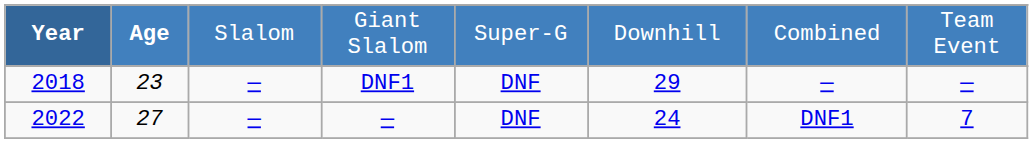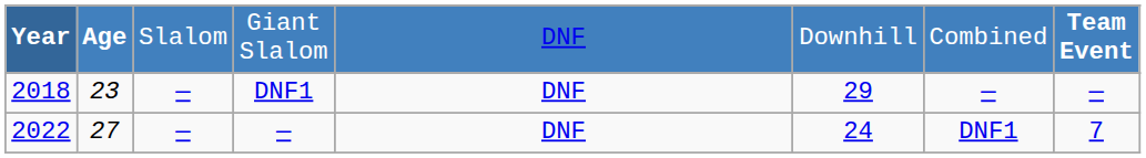 <table class="wikitable" style="font-size:95%; text-align:center; border:grey solid 1px; border-collapse:collapse;" width="45%">
 <tr style="background-color:#369; color:white;">
 <td rowspan="2" colspan="1" width="5%"><strong>Year</strong></td>
 </tr>
 <tr style="background-color:#4180be; color:white;">
 <td width="3%"><strong>Age</strong></td>
 <td width="5%">Slalom</td>
 <td width="5%">Giant<br>Slalom</td>
-<td width="5%">Super-G</td>
+<td><a href='#'>DNF</a></td>
 <td width="5%">Downhill</td>
 <td width="5%">Combined</td>
-<td width="5%">Team Event</td>
+<td width="5%"><strong>Team Event</strong></td>
 </tr>
 <tr style="background-color:#8CB2D8; color:white;">
 </tr>
 <tr>
 <td><a href='#'>2018</a></td>
 <td><em>23</em></td>
 <td><a href='#'>—</a></td>
 <td><a href='#'>DNF1</a></td>
 <td><a href='#'>DNF</a></td>
 <td><a href='#'>29</a></td>
 <td><a href='#'>—</a></td>
 <td><a href='#'>—</a></td>
 </tr>
 <tr>
 <td><a href='#'>2022</a></td>
 <td><em>27</em></td>
 <td><a href='#'>—</a></td>
 <td><a href='#'>—</a></td>
 <td><a href='#'>DNF</a></td>
 <td><a href='#'>24</a></td>
 <td><a href='#'>DNF1</a></td>
 <td><a href='#'>7</a></td>
 </tr>
 </table>
